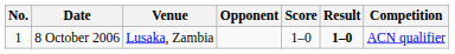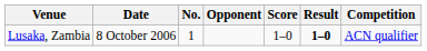 <table class="wikitable sortable">
 <tr>
+<th scope="col">Venue</th>
+<th scope="col">Date</th>
 <th scope="col">No.</th>
-<th scope="col">Date</th>
-<th scope="col">Venue</th>
 <th scope="col">Opponent</th>
 <th scope="col">Score</th>
 <th scope="col">Result</th>
 <th scope="col">Competition</th>
 </tr>
 <tr>
+<td><a href='#'>Lusaka</a>, Zambia</td>
+<td>8 October 2006</td>
 <td align="center">1</td>
-<td>8 October 2006</td>
-<td><a href='#'>Lusaka</a>, Zambia</td>
 <td></td>
 <td align="center">1–0</td>
 <td align="center"><strong>1–0</strong></td>
 <td><a href='#'>ACN qualifier</a></td>
 </tr>
 </table>
